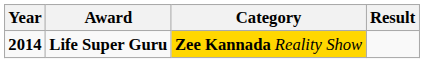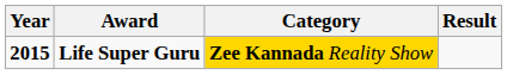 <table class="wikitable sortable">
 <tr>
 <th>Year</th>
 <th>Award</th>
 <th>Category</th>
 <th>Result</th>
 </tr>
 <tr>
-<td><strong>2014</strong></td>
+<td><strong>2015</strong></td>
 <td><strong>Life Super Guru</strong></td>
 <td style="background: gold;"><strong>Zee Kannada</strong> <em>Reality Show</em></td>
 <td></td>
 </tr>
 </table>
